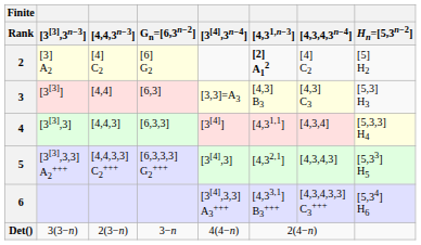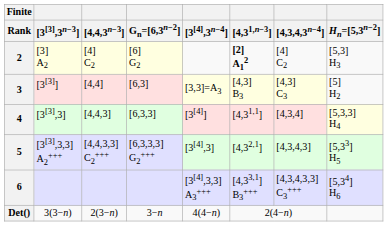 <table class=wikitable>
 <tr>
 <th>Finite</th>
 <th></th>
 <th></th>
 <th><a href='#'></a></th>
 <th></th>
 <th></th>
 <th></th>
 <th></th>
 </tr>
 <tr>
 <th>Rank </th>
 <th>[3<sup>[3]</sup>,3<sup><em>n</em>−3</sup>]</th>
 <th>[4,4,3<sup><em>n</em>−3</sup>]</th>
 <th>G<sub>n</sub>=[6,3<sup><em>n</em>−2</sup>]</th>
 <th>[3<sup>[4]</sup>,3<sup><em>n</em>−4</sup>]</th>
 <th>[4,3<sup>1,<em>n</em>−3</sup>]</th>
 <th>[4,3,4,3<sup><em>n</em>−4</sup>]</th>
 <th><em>H<sub>n</sub></em>=[5,3<sup><em>n</em>−2</sup>]</th>
 </tr>
 <tr>
 <th>2</th>
 <td style="background:#ffffe0;">[3]<br>A<sub>2</sub><br></td>
 <td style="background:#ffffe0;">[4]<br>C<sub>2</sub><br></td>
 <td style="background:#ffffe0;">[6]<br>G<sub>2</sub><br></td>
 <td></td>
 <td><strong>[2]<br>A<sub>1</sub><sup>2</sup><br></strong></td>
 <td>[4]<br>C<sub>2</sub><br></td>
-<td>[5]<br>H<sub>2</sub><br></td>
+<td>[5,3]<br>H<sub>3</sub><br></td>
 </tr>
 <tr>
 <th>3</th>
 <td style="background:#ffe0e0;">[3<sup>[3]</sup>]<br><br></td>
 <td style="background:#ffe0e0;">[4,4]<br><br></td>
 <td style="background:#ffe0e0;">[6,3]<br><br></td>
 <td style="background:#ffffe0;">[3,3]=A<sub>3</sub><br></td>
 <td style="background:#ffffe0;">[4,3]<br>B<sub>3</sub><br></td>
 <td style="background:#ffffe0;">[4,3]<br>C<sub>3</sub><br></td>
-<td>[5,3]<br>H<sub>3</sub><br></td>
+<td>[5]<br>H<sub>2</sub><br></td>
 </tr>
 <tr>
 <th>4</th>
 <td style="background:#e0ffe0;">[3<sup>[3]</sup>,3]<br><br></td>
 <td style="background:#e0ffe0;">[4,4,3]<br><br></td>
 <td style="background:#e0ffe0;">[6,3,3]<br><br></td>
 <td style="background:#ffe0e0;">[3<sup>[4]</sup>]<br><br></td>
 <td style="background:#ffe0e0;">[4,3<sup>1,1</sup>]<br><br></td>
 <td style="background:#ffe0e0;">[4,3,4]<br><br></td>
 <td style="background:#ffffe0;">[5,3,3]<br>H<sub>4</sub><br></td>
 </tr>
 <tr>
 <th>5</th>
 <td style="background:#e0e0ff;">[3<sup>[3]</sup>,3,3]<br>A<sub>2</sub><sup>+++</sup><br></td>
 <td style="background:#e0e0ff;">[4,4,3,3]<br>C<sub>2</sub><sup>+++</sup><br></td>
 <td style="background:#e0e0ff;">[6,3,3,3]<br>G<sub>2</sub><sup>+++</sup><br></td>
 <td style="background:#e0ffe0;">[3<sup>[4]</sup>,3]<br><br></td>
 <td style="background:#e0ffe0;">[4,3<sup>2,1</sup>]<br><br></td>
 <td style="background:#e0ffe0;">[4,3,4,3]<br><br></td>
 <td style="background:#e0ffe0;">[5,3<sup>3</sup>]<br>H<sub>5</sub><br></td>
 </tr>
 <tr>
 <th>6</th>
 <td style="background:#e0e0ff;"></td>
 <td style="background:#e0e0ff;"></td>
 <td style="background:#e0e0ff;"></td>
 <td style="background:#e0e0ff;">[3<sup>[4]</sup>,3,3]<br>A<sub>3</sub><sup>+++</sup><br></td>
 <td style="background:#e0e0ff;">[4,3<sup>3,1</sup>]<br>B<sub>3</sub><sup>+++</sup><br></td>
 <td style="background:#e0e0ff;">[4,3,4,3,3]<br>C<sub>3</sub><sup>+++</sup><br></td>
 <td style="background:#e0e0ff;">[5,3<sup>4</sup>]<br>H<sub>6</sub><br></td>
 </tr>
 <tr align=center>
 <th>Det()</th>
 <td>3(3−<em>n</em>)</td>
 <td>2(3−<em>n</em>)</td>
 <td>3−<em>n</em></td>
 <td>4(4−<em>n</em>)</td>
 <td colspan=2>2(4−<em>n</em>)</td>
 <td></td>
 </tr>
 </table>
